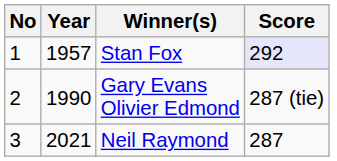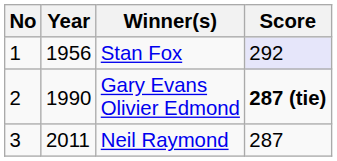 <table class=wikitable style="font-size: 95%;">
 <tr>
 <th>No</th>
 <th>Year</th>
 <th>Winner(s)</th>
 <th>Score</th>
 </tr>
 <tr>
 <td>1</td>
-<td>1957</td>
+<td>1956</td>
 <td><a href='#'>Stan Fox</a></td>
 <td style="background: lavender;">292</td>
 </tr>
 <tr>
 <td>2</td>
 <td>1990</td>
 <td> <a href='#'>Gary Evans</a><br> <a href='#'>Olivier Edmond</a></td>
-<td>287 (tie)</td>
+<td><strong>287 (tie)</strong></td>
 </tr>
 <tr>
 <td>3</td>
-<td>2021</td>
+<td>2011</td>
 <td> <a href='#'>Neil Raymond</a></td>
 <td>287</td>
 </tr>
 </table>
